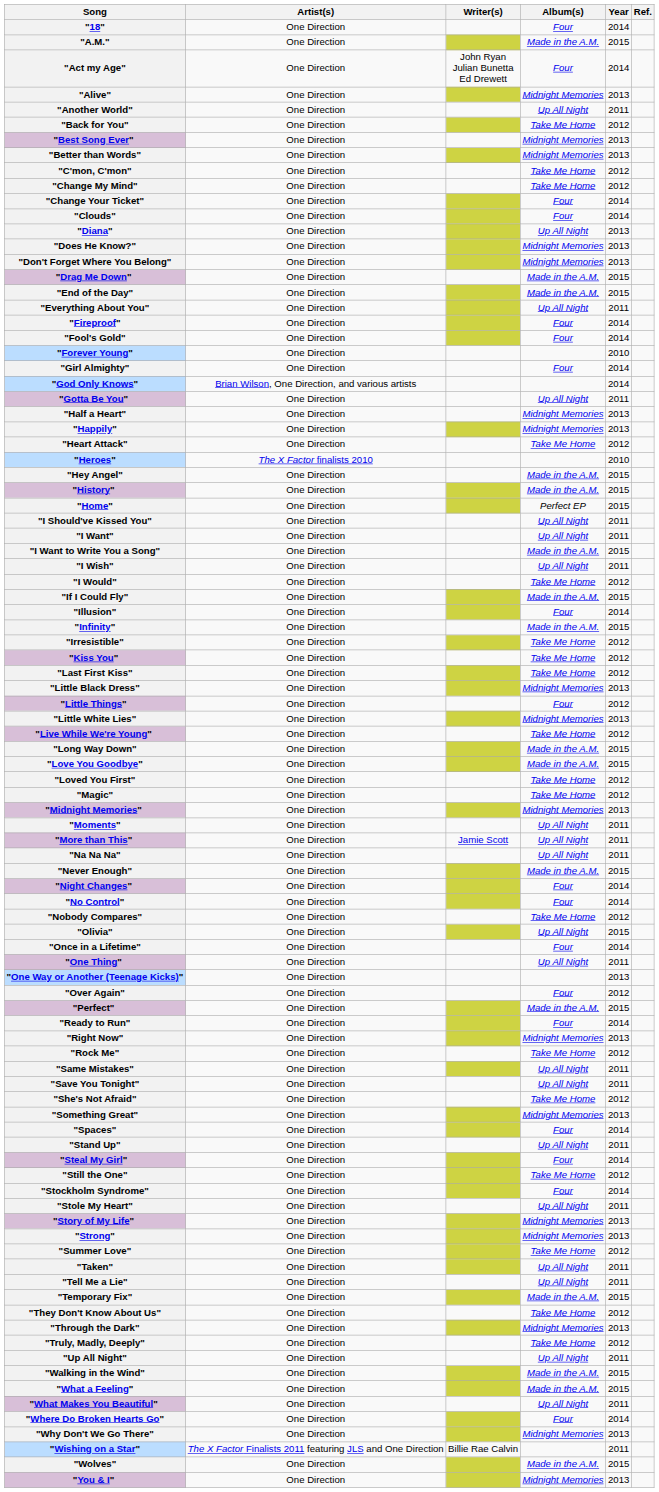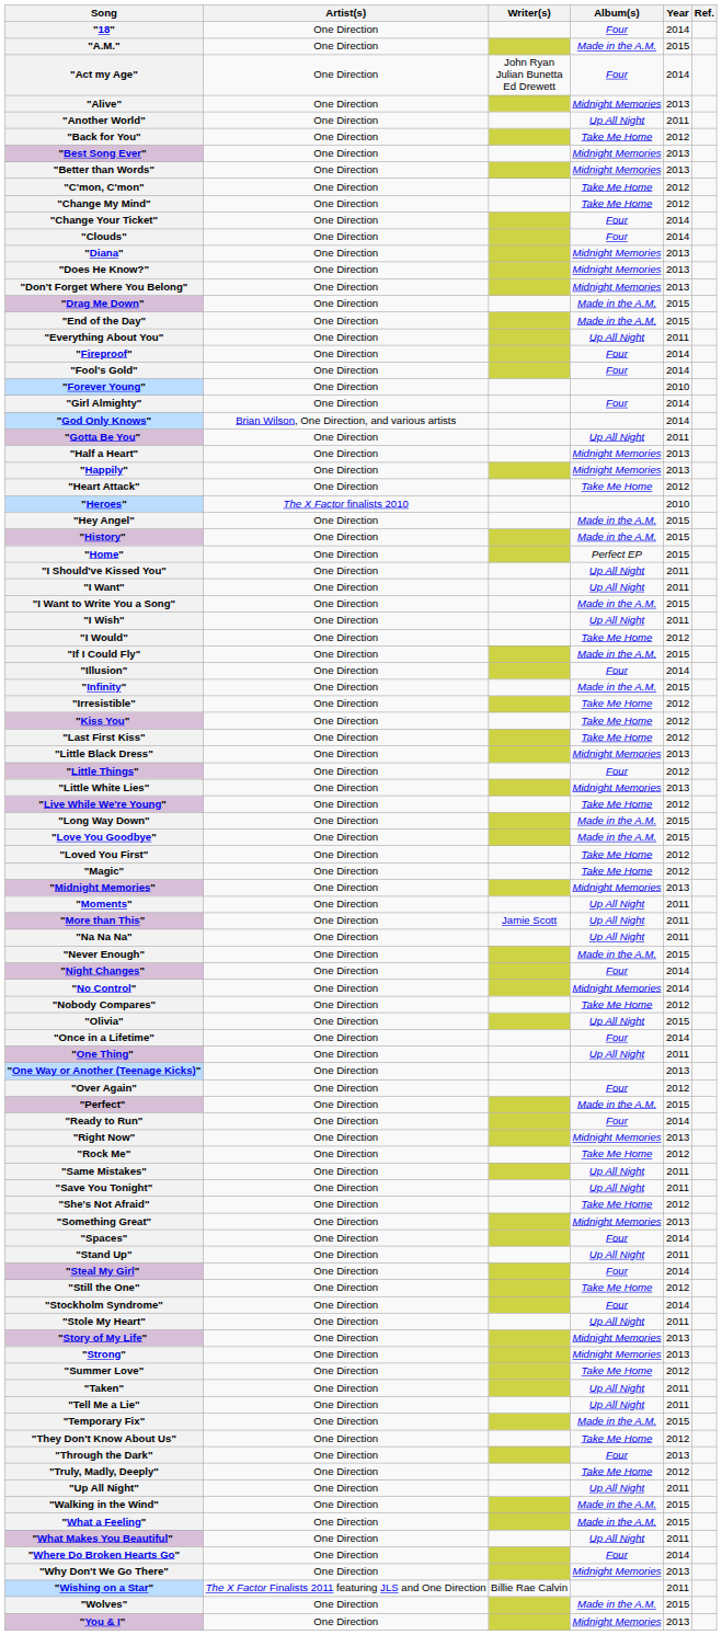 <table class="wikitable sortable plainrowheaders" style="text-align:center">
 <tr>
 <th scope="col">Song</th>
 <th scope="col">Artist(s)</th>
 <th scope="col" class="unsortable">Writer(s)</th>
 <th scope="col">Album(s)</th>
 <th scope="col">Year</th>
 <th scope="col" class="unsortable">Ref.</th>
 </tr>
 <tr>
 <th scope="row">"<a href='#'>18</a>"</th>
 <td>One Direction</td>
 <td></td>
 <td><em><a href='#'>Four</a></em></td>
 <td>2014</td>
 <td></td>
 </tr>
 <tr>
 <th scope="row">"A.M."</th>
 <td>One Direction</td>
 <td style="background-color:#ced343"></td>
 <td><em><a href='#'>Made in the A.M.</a></em></td>
 <td>2015</td>
 <td></td>
 </tr>
 <tr>
 <th scope="row">"Act my Age"</th>
 <td>One Direction</td>
 <td>John Ryan<br>Julian Bunetta<br>Ed Drewett</td>
 <td><em><a href='#'>Four</a></em></td>
 <td>2014</td>
 <td></td>
 </tr>
 <tr>
 <th scope="row">"Alive"</th>
 <td>One Direction</td>
 <td style="background-color:#ced343"></td>
 <td><em><a href='#'>Midnight Memories</a></em></td>
 <td>2013</td>
 <td></td>
 </tr>
 <tr>
 <th scope="row">"Another World"</th>
 <td>One Direction</td>
 <td></td>
 <td><em><a href='#'>Up All Night</a></em></td>
 <td>2011</td>
 <td></td>
 </tr>
 <tr>
 <th scope="row">"Back for You"</th>
 <td>One Direction</td>
 <td style="background-color:#ced343"></td>
 <td><em><a href='#'>Take Me Home</a></em></td>
 <td>2012</td>
 <td></td>
 </tr>
 <tr>
 <th scope="row" style="background-color:#D8BFD8">"<a href='#'>Best Song Ever</a>" </th>
 <td>One Direction</td>
 <td></td>
 <td><em><a href='#'>Midnight Memories</a></em></td>
 <td>2013</td>
 <td></td>
 </tr>
 <tr>
 <th scope="row">"Better than Words"</th>
 <td>One Direction</td>
 <td style="background-color:#ced343"></td>
 <td><em><a href='#'>Midnight Memories</a></em></td>
 <td>2013</td>
 <td></td>
 </tr>
 <tr>
 <th scope="row">"C'mon, C'mon"</th>
 <td>One Direction</td>
 <td></td>
 <td><em><a href='#'>Take Me Home</a></em></td>
 <td>2012</td>
 <td></td>
 </tr>
 <tr>
 <th scope="row">"Change My Mind"</th>
 <td>One Direction</td>
 <td></td>
 <td><em><a href='#'>Take Me Home</a></em></td>
 <td>2012</td>
 <td></td>
 </tr>
 <tr>
 <th scope="row">"Change Your Ticket"</th>
 <td>One Direction</td>
 <td style="background-color:#ced343"></td>
 <td><em><a href='#'>Four</a></em></td>
 <td>2014</td>
 <td></td>
 </tr>
 <tr>
 <th scope="row">"Clouds"</th>
 <td>One Direction</td>
 <td style="background-color:#ced343"></td>
 <td><em><a href='#'>Four</a></em></td>
 <td>2014</td>
 <td></td>
 </tr>
 <tr>
 <th scope="row">"<a href='#'>Diana</a>"</th>
 <td>One Direction</td>
 <td style="background-color:#ced343"></td>
-<td><em><a href='#'>Up All Night</a></em></td>
+<td><em><a href='#'>Midnight Memories</a></em></td>
 <td>2013</td>
 <td></td>
 </tr>
 <tr>
 <th scope="row">"Does He Know?"</th>
 <td>One Direction</td>
 <td style="background-color:#ced343"></td>
 <td><em><a href='#'>Midnight Memories</a></em></td>
 <td>2013</td>
 <td></td>
 </tr>
 <tr>
 <th scope="row">"Don't Forget Where You Belong"</th>
 <td>One Direction</td>
 <td style="background-color:#ced343"></td>
 <td><em><a href='#'>Midnight Memories</a></em></td>
 <td>2013</td>
 <td></td>
 </tr>
 <tr>
 <th scope="row" style="background-color:#D8BFD8">"<a href='#'>Drag Me Down</a>" </th>
 <td>One Direction</td>
 <td></td>
 <td><em><a href='#'>Made in the A.M.</a></em></td>
 <td>2015</td>
 <td></td>
 </tr>
 <tr>
 <th scope="row">"End of the Day"</th>
 <td>One Direction</td>
 <td style="background-color:#ced343"></td>
 <td><em><a href='#'>Made in the A.M.</a></em></td>
 <td>2015</td>
 <td></td>
 </tr>
 <tr>
 <th scope="row">"Everything About You"</th>
 <td>One Direction</td>
 <td style="background-color:#ced343"></td>
 <td><em><a href='#'>Up All Night</a></em></td>
 <td>2011</td>
 <td></td>
 </tr>
 <tr>
 <th scope="row">"<a href='#'>Fireproof</a>"</th>
 <td>One Direction</td>
 <td style="background-color:#ced343"></td>
 <td><em><a href='#'>Four</a></em></td>
 <td>2014</td>
 <td></td>
 </tr>
 <tr>
 <th scope="row">"Fool's Gold"</th>
 <td>One Direction</td>
 <td style="background-color:#ced343"></td>
 <td><em><a href='#'>Four</a></em></td>
 <td>2014</td>
 <td></td>
 </tr>
 <tr>
 <th scope="row" style="background-color:#bbddff">"<a href='#'>Forever Young</a>" </th>
 <td>One Direction</td>
 <td></td>
 <td></td>
 <td>2010</td>
 <td></td>
 </tr>
 <tr>
 <th scope="row">"Girl Almighty"</th>
 <td>One Direction</td>
 <td></td>
 <td><em><a href='#'>Four</a></em></td>
 <td>2014</td>
 <td></td>
 </tr>
 <tr>
 <th scope="row" style="background-color:#bbddff">"<a href='#'>God Only Knows</a>"</th>
 <td><a href='#'>Brian Wilson</a>, One Direction, and various artists</td>
 <td></td>
 <td></td>
 <td>2014</td>
 <td></td>
 </tr>
 <tr>
 <th scope="row" style="background-color:#D8BFD8">"<a href='#'>Gotta Be You</a>" </th>
 <td>One Direction</td>
 <td></td>
 <td><em><a href='#'>Up All Night</a></em></td>
 <td>2011</td>
 <td></td>
 </tr>
 <tr>
 <th scope="row">"Half a Heart"</th>
 <td>One Direction</td>
 <td></td>
 <td><em><a href='#'>Midnight Memories</a></em></td>
 <td>2013</td>
 <td></td>
 </tr>
 <tr>
 <th scope="row">"<a href='#'>Happily</a>"</th>
 <td>One Direction</td>
 <td style="background-color:#ced343"></td>
 <td><em><a href='#'>Midnight Memories</a></em></td>
 <td>2013</td>
 <td></td>
 </tr>
 <tr>
 <th scope="row">"Heart Attack"</th>
 <td>One Direction</td>
 <td></td>
 <td><em><a href='#'>Take Me Home</a></em></td>
 <td>2012</td>
 <td></td>
 </tr>
 <tr>
 <th scope="row" style="background-color:#bbddff">"<a href='#'>Heroes</a>"</th>
 <td><a href='#'><em>The X Factor</em> finalists 2010</a></td>
 <td></td>
 <td></td>
 <td>2010</td>
 <td></td>
 </tr>
 <tr>
 <th scope="row">"Hey Angel"</th>
 <td>One Direction</td>
 <td></td>
 <td><em><a href='#'>Made in the A.M.</a></em></td>
 <td>2015</td>
 <td></td>
 </tr>
 <tr>
 <th scope="row" style="background-color:#D8BFD8">"<a href='#'>History</a>" </th>
 <td>One Direction</td>
 <td style="background-color:#ced343"></td>
 <td><em><a href='#'>Made in the A.M.</a></em></td>
 <td>2015</td>
 <td></td>
 </tr>
 <tr>
 <th scope="row">"<a href='#'>Home</a>"</th>
 <td>One Direction</td>
 <td style="background-color:#ced343"></td>
 <td><em>Perfect EP</em></td>
 <td>2015</td>
 <td></td>
 </tr>
 <tr>
 <th scope="row">"I Should've Kissed You"</th>
 <td>One Direction</td>
 <td></td>
 <td><em><a href='#'>Up All Night</a></em></td>
 <td>2011</td>
 <td></td>
 </tr>
 <tr>
 <th scope="row">"I Want"</th>
 <td>One Direction</td>
 <td></td>
 <td><em><a href='#'>Up All Night</a></em></td>
 <td>2011</td>
 <td></td>
 </tr>
 <tr>
 <th scope="row">"I Want to Write You a Song"</th>
 <td>One Direction</td>
 <td></td>
 <td><em><a href='#'>Made in the A.M.</a></em></td>
 <td>2015</td>
 <td></td>
 </tr>
 <tr>
 <th scope="row">"I Wish"</th>
 <td>One Direction</td>
 <td></td>
 <td><em><a href='#'>Up All Night</a></em></td>
 <td>2011</td>
 <td></td>
 </tr>
 <tr>
 <th scope="row">"I Would"</th>
 <td>One Direction</td>
 <td></td>
 <td><em><a href='#'>Take Me Home</a></em></td>
 <td>2012</td>
 <td></td>
 </tr>
 <tr>
 <th scope="row">"If I Could Fly"</th>
 <td>One Direction</td>
 <td style="background-color:#ced343"></td>
 <td><em><a href='#'>Made in the A.M.</a></em></td>
 <td>2015</td>
 <td></td>
 </tr>
 <tr>
 <th scope="row">"Illusion"</th>
 <td>One Direction</td>
 <td style="background-color:#ced343"></td>
 <td><em><a href='#'>Four</a></em></td>
 <td>2014</td>
 <td></td>
 </tr>
 <tr>
 <th scope="row">"<a href='#'>Infinity</a>"</th>
 <td>One Direction</td>
 <td></td>
 <td><em><a href='#'>Made in the A.M.</a></em></td>
 <td>2015</td>
 <td></td>
 </tr>
 <tr>
 <th scope="row">"Irresistible"</th>
 <td>One Direction</td>
 <td style="background-color:#ced343"></td>
 <td><em><a href='#'>Take Me Home</a></em></td>
 <td>2012</td>
 <td></td>
 </tr>
 <tr>
 <th scope="row" style="background-color:#D8BFD8">"<a href='#'>Kiss You</a>" </th>
 <td>One Direction</td>
 <td></td>
 <td><em><a href='#'>Take Me Home</a></em></td>
 <td>2012</td>
 <td></td>
 </tr>
 <tr>
 <th scope="row">"Last First Kiss"</th>
 <td>One Direction</td>
 <td style="background-color:#ced343"></td>
 <td><em><a href='#'>Take Me Home</a></em></td>
 <td>2012</td>
 <td></td>
 </tr>
 <tr>
 <th scope="row">"Little Black Dress"</th>
 <td>One Direction</td>
 <td style="background-color:#ced343"></td>
 <td><em><a href='#'>Midnight Memories</a></em></td>
 <td>2013</td>
 <td></td>
 </tr>
 <tr>
 <th scope="row" style="background-color:#D8BFD8">"<a href='#'>Little Things</a>" </th>
 <td>One Direction</td>
 <td></td>
 <td><em><a href='#'>Four</a></em></td>
 <td>2012</td>
 <td></td>
 </tr>
 <tr>
 <th scope="row">"Little White Lies"</th>
 <td>One Direction</td>
 <td style="background-color:#ced343"></td>
 <td><em><a href='#'>Midnight Memories</a></em></td>
 <td>2013</td>
 <td></td>
 </tr>
 <tr>
 <th scope="row" style="background-color:#D8BFD8">"<a href='#'>Live While We're Young</a>" </th>
 <td>One Direction</td>
 <td></td>
 <td><em><a href='#'>Take Me Home</a></em></td>
 <td>2012</td>
 <td></td>
 </tr>
 <tr>
 <th scope="row">"Long Way Down"</th>
 <td>One Direction</td>
 <td style="background-color:#ced343"></td>
 <td><em><a href='#'>Made in the A.M.</a></em></td>
 <td>2015</td>
 <td></td>
 </tr>
 <tr>
 <th scope="row">"<a href='#'>Love You Goodbye</a>"</th>
 <td>One Direction</td>
 <td style="background-color:#ced343"></td>
 <td><em><a href='#'>Made in the A.M.</a></em></td>
 <td>2015</td>
 <td></td>
 </tr>
 <tr>
 <th scope="row">"Loved You First"</th>
 <td>One Direction</td>
 <td></td>
 <td><em><a href='#'>Take Me Home</a></em></td>
 <td>2012</td>
 <td></td>
 </tr>
 <tr>
 <th scope="row">"Magic"</th>
 <td>One Direction</td>
 <td></td>
 <td><em><a href='#'>Take Me Home</a></em></td>
 <td>2012</td>
 <td></td>
 </tr>
 <tr>
 <th scope="row" style="background-color:#D8BFD8">"<a href='#'>Midnight Memories</a>" </th>
 <td>One Direction</td>
 <td style="background-color:#ced343"></td>
 <td><em><a href='#'>Midnight Memories</a></em></td>
 <td>2013</td>
 <td></td>
 </tr>
 <tr>
 <th scope="row">"<a href='#'>Moments</a>"</th>
 <td>One Direction</td>
 <td></td>
 <td><em><a href='#'>Up All Night</a></em></td>
 <td>2011</td>
 <td></td>
 </tr>
 <tr>
 <th scope="row" style="background-color:#D8BFD8">"<a href='#'>More than This</a>" </th>
 <td>One Direction</td>
 <td><a href='#'>Jamie Scott</a></td>
 <td><em><a href='#'>Up All Night</a></em></td>
 <td>2011</td>
 <td></td>
 </tr>
 <tr>
 <th scope="row">"Na Na Na"</th>
 <td>One Direction</td>
 <td></td>
 <td><em><a href='#'>Up All Night</a></em></td>
 <td>2011</td>
 <td></td>
 </tr>
 <tr>
 <th scope="row">"Never Enough"</th>
 <td>One Direction</td>
 <td style="background-color:#ced343"></td>
 <td><em><a href='#'>Made in the A.M.</a></em></td>
 <td>2015</td>
 <td></td>
 </tr>
 <tr>
 <th scope="row" style="background-color:#D8BFD8">"<a href='#'>Night Changes</a>" </th>
 <td>One Direction</td>
 <td style="background-color:#ced343"></td>
 <td><em><a href='#'>Four</a></em></td>
 <td>2014</td>
 <td></td>
 </tr>
 <tr>
 <th scope="row">"<a href='#'>No Control</a>"</th>
 <td>One Direction</td>
 <td style="background-color:#ced343"></td>
-<td><em><a href='#'>Four</a></em></td>
+<td><em><a href='#'>Midnight Memories</a></em></td>
 <td>2014</td>
 <td></td>
 </tr>
 <tr>
 <th scope="row">"Nobody Compares"</th>
 <td>One Direction</td>
 <td></td>
 <td><em><a href='#'>Take Me Home</a></em></td>
 <td>2012</td>
 <td></td>
 </tr>
 <tr>
 <th scope="row">"Olivia"</th>
 <td>One Direction</td>
 <td style="background-color:#ced343"></td>
 <td><em><a href='#'>Up All Night</a></em></td>
 <td>2015</td>
 <td></td>
 </tr>
 <tr>
 <th scope="row">"Once in a Lifetime"</th>
 <td>One Direction</td>
 <td></td>
 <td><em><a href='#'>Four</a></em></td>
 <td>2014</td>
 <td></td>
 </tr>
 <tr>
 <th scope="row" style="background-color:#D8BFD8">"<a href='#'>One Thing</a>" </th>
 <td>One Direction</td>
 <td></td>
 <td><em><a href='#'>Up All Night</a></em></td>
 <td>2011</td>
 <td></td>
 </tr>
 <tr>
 <th scope="row" style="background-color:#bbddff">"<a href='#'>One Way or Another (Teenage Kicks)</a>" </th>
 <td>One Direction</td>
 <td></td>
 <td></td>
 <td>2013</td>
 <td></td>
 </tr>
 <tr>
 <th scope="row">"Over Again"</th>
 <td>One Direction</td>
 <td></td>
 <td><em><a href='#'>Four</a></em></td>
 <td>2012</td>
 <td></td>
 </tr>
 <tr>
 <th scope="row" style="background-color:#D8BFD8">"Perfect" </th>
 <td>One Direction</td>
 <td style="background-color:#ced343"></td>
 <td><em><a href='#'>Made in the A.M.</a></em></td>
 <td>2015</td>
 <td></td>
 </tr>
 <tr>
 <th scope="row">"Ready to Run"</th>
 <td>One Direction</td>
 <td style="background-color:#ced343"></td>
 <td><em><a href='#'>Four</a></em></td>
 <td>2014</td>
 <td></td>
 </tr>
 <tr>
 <th scope="row">"Right Now"</th>
 <td>One Direction</td>
 <td style="background-color:#ced343"></td>
 <td><em><a href='#'>Midnight Memories</a></em></td>
 <td>2013</td>
 <td></td>
 </tr>
 <tr>
 <th scope="row">"Rock Me"</th>
 <td>One Direction</td>
 <td></td>
 <td><em><a href='#'>Take Me Home</a></em></td>
 <td>2012</td>
 <td></td>
 </tr>
 <tr>
 <th scope="row">"Same Mistakes"</th>
 <td>One Direction</td>
 <td style="background-color:#ced343"></td>
 <td><em><a href='#'>Up All Night</a></em></td>
 <td>2011</td>
 <td></td>
 </tr>
 <tr>
 <th scope="row">"Save You Tonight"</th>
 <td>One Direction</td>
 <td></td>
 <td><em><a href='#'>Up All Night</a></em></td>
 <td>2011</td>
 <td></td>
 </tr>
 <tr>
 <th scope="row">"She's Not Afraid"</th>
 <td>One Direction</td>
 <td></td>
 <td><em><a href='#'>Take Me Home</a></em></td>
 <td>2012</td>
 <td></td>
 </tr>
 <tr>
 <th scope="row">"Something Great"</th>
 <td>One Direction</td>
 <td style="background-color:#ced343"></td>
 <td><em><a href='#'>Midnight Memories</a></em></td>
 <td>2013</td>
 <td></td>
 </tr>
 <tr>
 <th scope="row">"Spaces"</th>
 <td>One Direction</td>
 <td style="background-color:#ced343"></td>
 <td><em><a href='#'>Four</a></em></td>
 <td>2014</td>
 <td></td>
 </tr>
 <tr>
 <th scope="row">"Stand Up"</th>
 <td>One Direction</td>
 <td></td>
 <td><em><a href='#'>Up All Night</a></em></td>
 <td>2011</td>
 <td></td>
 </tr>
 <tr>
 <th scope="row" style="background-color:#D8BFD8">"<a href='#'>Steal My Girl</a>" </th>
 <td>One Direction</td>
 <td style="background-color:#ced343"></td>
 <td><em><a href='#'>Four</a></em></td>
 <td>2014</td>
 <td></td>
 </tr>
 <tr>
 <th scope="row">"Still the One"</th>
 <td>One Direction</td>
 <td style="background-color:#ced343"></td>
 <td><em><a href='#'>Take Me Home</a></em></td>
 <td>2012</td>
 <td></td>
 </tr>
 <tr>
 <th scope="row">"Stockholm Syndrome"</th>
 <td>One Direction</td>
 <td style="background-color:#ced343"></td>
 <td><em><a href='#'>Four</a></em></td>
 <td>2014</td>
 <td></td>
 </tr>
 <tr>
 <th scope="row">"Stole My Heart"</th>
 <td>One Direction</td>
 <td></td>
 <td><em><a href='#'>Up All Night</a></em></td>
 <td>2011</td>
 <td></td>
 </tr>
 <tr>
 <th scope="row" style="background-color:#D8BFD8">"<a href='#'>Story of My Life</a>" </th>
 <td>One Direction</td>
 <td style="background-color:#ced343"></td>
 <td><em><a href='#'>Midnight Memories</a></em></td>
 <td>2013</td>
 <td></td>
 </tr>
 <tr>
 <th scope="row">"<a href='#'>Strong</a>"</th>
 <td>One Direction</td>
 <td style="background-color:#ced343"></td>
 <td><em><a href='#'>Midnight Memories</a></em></td>
 <td>2013</td>
 <td></td>
 </tr>
 <tr>
 <th scope="row">"Summer Love"</th>
 <td>One Direction</td>
 <td style="background-color:#ced343"></td>
 <td><em><a href='#'>Take Me Home</a></em></td>
 <td>2012</td>
 <td></td>
 </tr>
 <tr>
 <th scope="row">"Taken"</th>
 <td>One Direction</td>
 <td style="background-color:#ced343"></td>
 <td><em><a href='#'>Up All Night</a></em></td>
 <td>2011</td>
 <td></td>
 </tr>
 <tr>
 <th scope="row">"Tell Me a Lie"</th>
 <td>One Direction</td>
 <td></td>
 <td><em><a href='#'>Up All Night</a></em></td>
 <td>2011</td>
 <td></td>
 </tr>
 <tr>
 <th scope="row">"Temporary Fix"</th>
 <td>One Direction</td>
 <td style="background-color:#ced343"></td>
 <td><em><a href='#'>Made in the A.M.</a></em></td>
 <td>2015</td>
 <td></td>
 </tr>
 <tr>
 <th scope="row">"They Don't Know About Us"</th>
 <td>One Direction</td>
 <td></td>
 <td><em><a href='#'>Take Me Home</a></em></td>
 <td>2012</td>
 <td></td>
 </tr>
 <tr>
 <th scope="row">"Through the Dark"</th>
 <td>One Direction</td>
 <td style="background-color:#ced343"></td>
-<td><em><a href='#'>Midnight Memories</a></em></td>
+<td><em><a href='#'>Four</a></em></td>
 <td>2013</td>
 <td></td>
 </tr>
 <tr>
 <th scope="row">"Truly, Madly, Deeply"</th>
 <td>One Direction</td>
 <td></td>
 <td><em><a href='#'>Take Me Home</a></em></td>
 <td>2012</td>
 <td></td>
 </tr>
 <tr>
 <th scope="row">"Up All Night"</th>
 <td>One Direction</td>
 <td></td>
 <td><em><a href='#'>Up All Night</a></em></td>
 <td>2011</td>
 <td></td>
 </tr>
 <tr>
 <th scope="row">"Walking in the Wind"</th>
 <td>One Direction</td>
 <td style="background-color:#ced343"></td>
 <td><em><a href='#'>Made in the A.M.</a></em></td>
 <td>2015</td>
 <td></td>
 </tr>
 <tr>
 <th scope="row">"<a href='#'>What a Feeling</a>"</th>
 <td>One Direction</td>
 <td style="background-color:#ced343"></td>
 <td><em><a href='#'>Made in the A.M.</a></em></td>
 <td>2015</td>
 <td></td>
 </tr>
 <tr>
 <th scope="row" style="background-color:#D8BFD8">"<a href='#'>What Makes You Beautiful</a>" </th>
 <td>One Direction</td>
 <td></td>
 <td><em><a href='#'>Up All Night</a></em></td>
 <td>2011</td>
 <td></td>
 </tr>
 <tr>
 <th scope="row">"<a href='#'>Where Do Broken Hearts Go</a>"</th>
 <td>One Direction</td>
 <td style="background-color:#ced343"></td>
 <td><em><a href='#'>Four</a></em></td>
 <td>2014</td>
 <td></td>
 </tr>
 <tr>
 <th scope="row">"Why Don't We Go There"</th>
 <td>One Direction</td>
 <td style="background-color:#ced343"></td>
 <td><em><a href='#'>Midnight Memories</a></em></td>
 <td>2013</td>
 <td></td>
 </tr>
 <tr>
 <th scope="row" style="background-color:#bbddff">"<a href='#'>Wishing on a Star</a>"</th>
 <td><a href='#'><em>The X Factor</em> Finalists 2011</a> featuring <a href='#'>JLS</a> and One Direction</td>
 <td>Billie Rae Calvin</td>
 <td></td>
 <td>2011</td>
 <td></td>
 </tr>
 <tr>
 <th scope="row">"Wolves"</th>
 <td>One Direction</td>
 <td style="background-color:#ced343"></td>
 <td><em><a href='#'>Made in the A.M.</a></em></td>
 <td>2015</td>
 <td></td>
 </tr>
 <tr>
 <th scope="row" style="background-color:#D8BFD8">"<a href='#'>You & I</a>" </th>
 <td>One Direction</td>
 <td style="background-color:#ced343"></td>
 <td><em><a href='#'>Midnight Memories</a></em></td>
 <td>2013</td>
 <td></td>
 </tr>
 </table>
